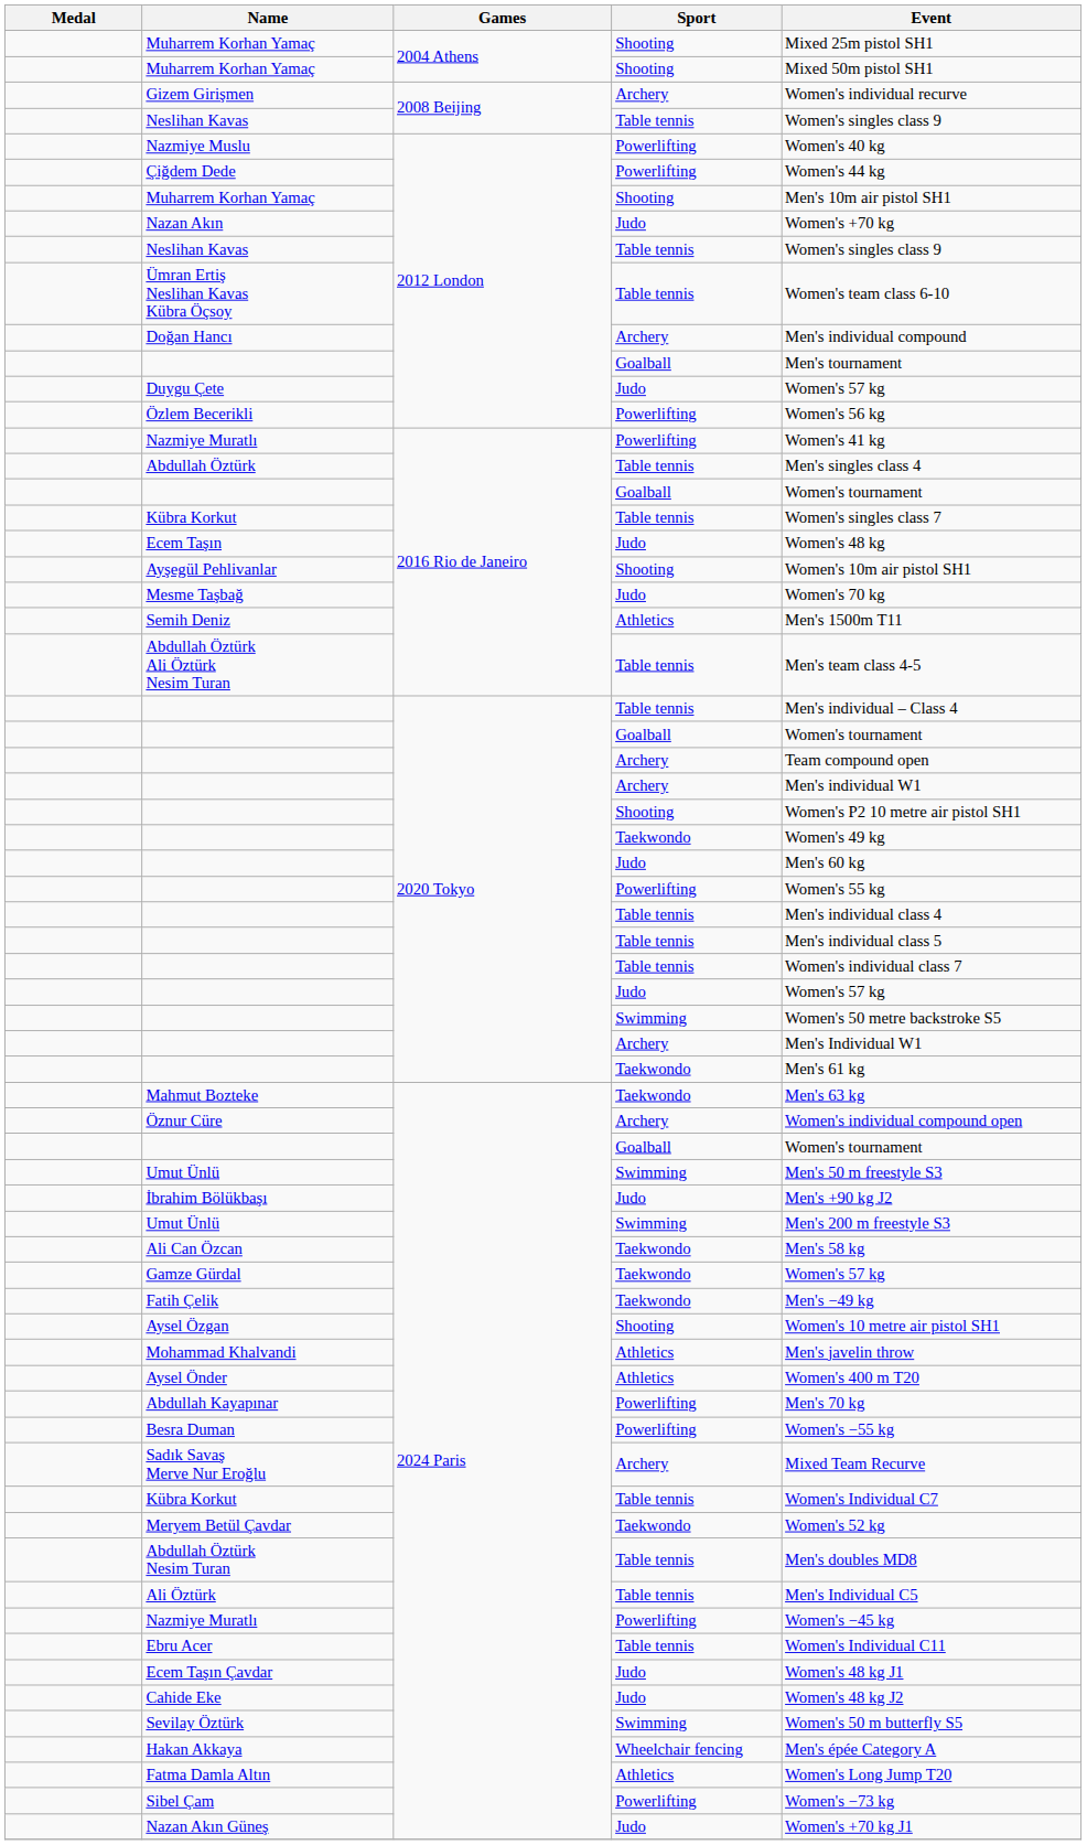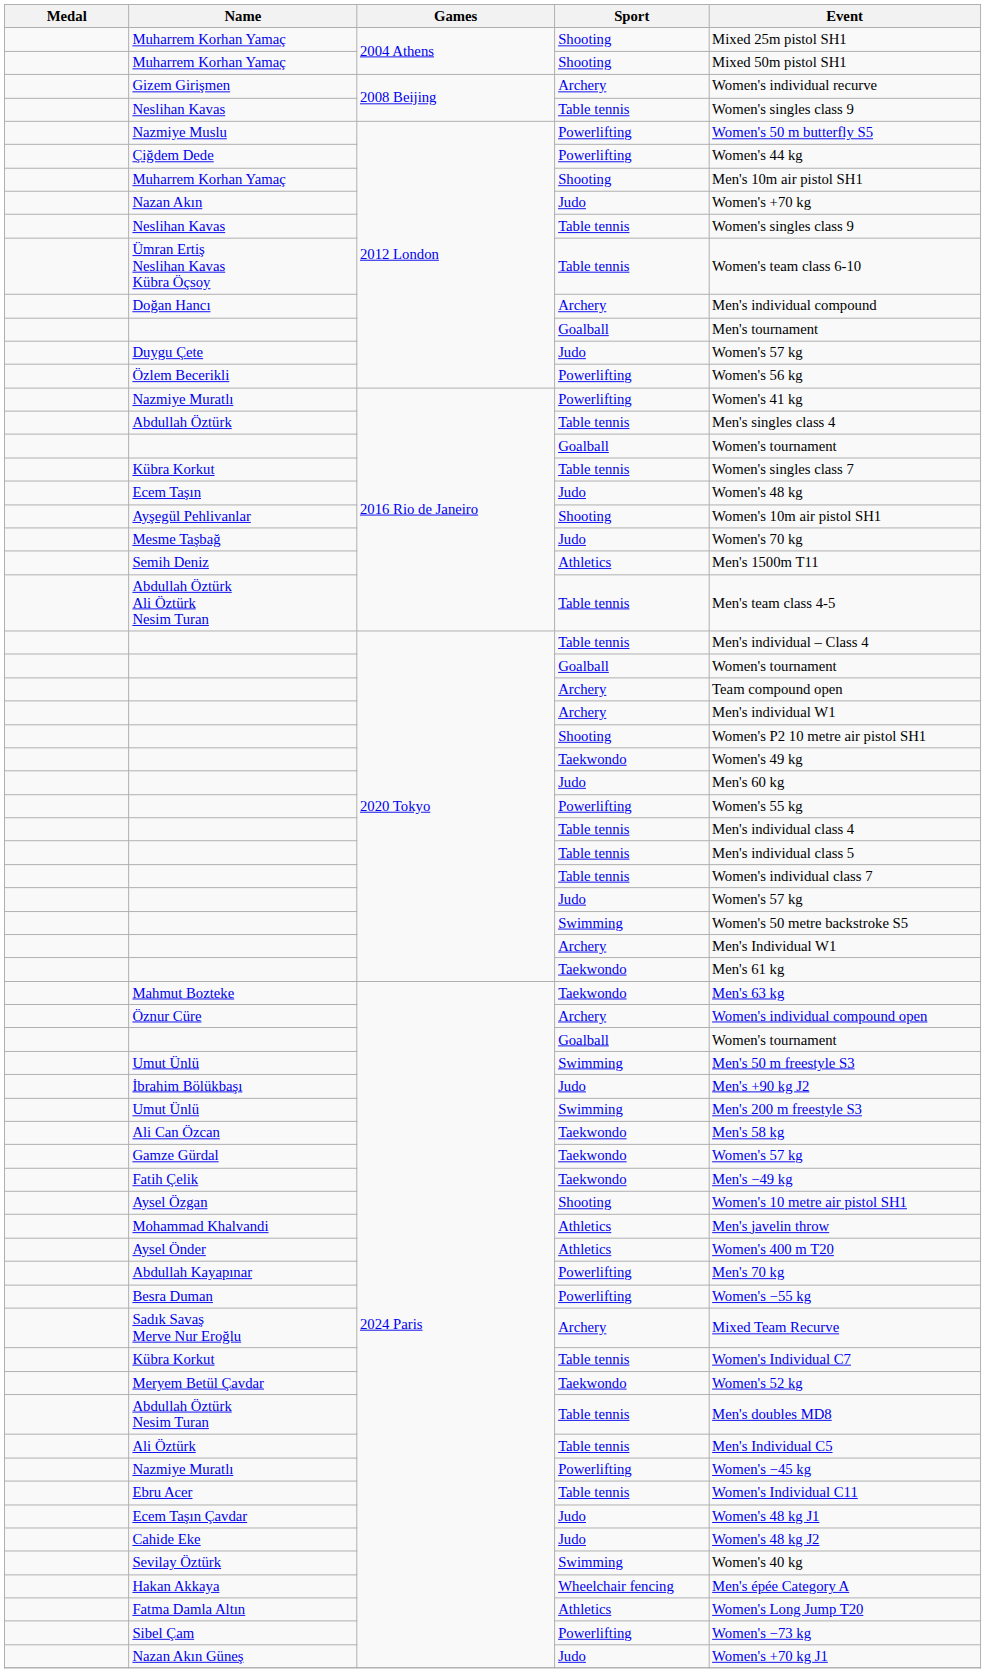 <table class="wikitable sortable">
 <tr>
 <th style="width:8em">Medal</th>
 <th style="width:15em">Name</th>
 <th style="width:13em">Games</th>
 <th style="width:10em">Sport</th>
 <th style="width:18em">Event</th>
 </tr>
 <tr>
 <td></td>
 <td><a href='#'>Muharrem Korhan Yamaç</a></td>
 <td rowspan="2"> <a href='#'>2004 Athens</a></td>
 <td> <a href='#'>Shooting</a></td>
 <td>Mixed 25m pistol SH1</td>
 </tr>
 <tr>
 <td></td>
 <td><a href='#'>Muharrem Korhan Yamaç</a></td>
 <td> <a href='#'>Shooting</a></td>
 <td>Mixed 50m pistol SH1</td>
 </tr>
 <tr>
 <td></td>
 <td><a href='#'>Gizem Girişmen</a></td>
 <td rowspan="2"> <a href='#'>2008 Beijing</a></td>
 <td> <a href='#'>Archery</a></td>
 <td>Women's individual recurve</td>
 </tr>
 <tr>
 <td></td>
 <td><a href='#'>Neslihan Kavas</a></td>
 <td> <a href='#'>Table tennis</a></td>
 <td>Women's singles class 9</td>
 </tr>
 <tr>
 <td></td>
 <td><a href='#'>Nazmiye Muslu</a></td>
 <td rowspan="10"> <a href='#'>2012 London</a></td>
 <td> <a href='#'>Powerlifting</a></td>
-<td>Women's 40 kg</td>
+<td><a href='#'>Women's 50 m butterfly S5</a></td>
 </tr>
 <tr>
 <td></td>
 <td><a href='#'>Çiğdem Dede</a></td>
 <td> <a href='#'>Powerlifting</a></td>
 <td>Women's 44 kg</td>
 </tr>
 <tr>
 <td></td>
 <td><a href='#'>Muharrem Korhan Yamaç</a></td>
 <td> <a href='#'>Shooting</a></td>
 <td>Men's 10m air pistol SH1</td>
 </tr>
 <tr>
 <td></td>
 <td><a href='#'>Nazan Akın</a></td>
 <td> <a href='#'>Judo</a></td>
 <td>Women's +70 kg</td>
 </tr>
 <tr>
 <td></td>
 <td><a href='#'>Neslihan Kavas</a></td>
 <td>  <a href='#'>Table tennis</a></td>
 <td>Women's singles class 9</td>
 </tr>
 <tr>
 <td></td>
 <td><a href='#'>Ümran Ertiş</a><br> <a href='#'>Neslihan Kavas</a><br> <a href='#'>Kübra Öçsoy</a></td>
 <td> <a href='#'>Table tennis</a></td>
 <td>Women's team class 6-10</td>
 </tr>
 <tr>
 <td></td>
 <td><a href='#'>Doğan Hancı</a></td>
 <td>  <a href='#'>Archery</a></td>
 <td>Men's individual compound</td>
 </tr>
 <tr>
 <td></td>
 <td><br></td>
 <td> <a href='#'>Goalball</a></td>
 <td>Men's tournament</td>
 </tr>
 <tr>
 <td></td>
 <td><a href='#'>Duygu Çete</a></td>
 <td> <a href='#'>Judo</a></td>
 <td>Women's 57 kg</td>
 </tr>
 <tr>
 <td></td>
 <td><a href='#'>Özlem Becerikli</a></td>
 <td>  <a href='#'>Powerlifting</a></td>
 <td>Women's 56 kg</td>
 </tr>
 <tr>
 <td></td>
 <td><a href='#'>Nazmiye Muratlı</a></td>
 <td rowspan="9"> <a href='#'>2016 Rio de Janeiro</a></td>
 <td>  <a href='#'>Powerlifting</a></td>
 <td>Women's 41 kg</td>
 </tr>
 <tr>
 <td></td>
 <td><a href='#'>Abdullah Öztürk</a></td>
 <td> <a href='#'>Table tennis</a></td>
 <td>Men's singles class 4</td>
 </tr>
 <tr>
 <td></td>
 <td><br></td>
 <td> <a href='#'>Goalball</a></td>
 <td>Women's tournament</td>
 </tr>
 <tr>
 <td></td>
 <td><a href='#'>Kübra Korkut</a></td>
 <td> <a href='#'>Table tennis</a></td>
 <td>Women's singles class 7</td>
 </tr>
 <tr>
 <td></td>
 <td><a href='#'>Ecem Taşın</a></td>
 <td><a href='#'>Judo</a></td>
 <td>Women's 48 kg</td>
 </tr>
 <tr>
 <td></td>
 <td><a href='#'>Ayşegül Pehlivanlar</a></td>
 <td><a href='#'>Shooting</a></td>
 <td>Women's 10m air pistol SH1</td>
 </tr>
 <tr>
 <td></td>
 <td><a href='#'>Mesme Taşbağ</a></td>
 <td> <a href='#'>Judo</a></td>
 <td>Women's 70 kg</td>
 </tr>
 <tr>
 <td></td>
 <td><a href='#'>Semih Deniz</a></td>
 <td> <a href='#'>Athletics</a></td>
 <td>Men's 1500m T11</td>
 </tr>
 <tr>
 <td></td>
 <td><a href='#'>Abdullah Öztürk</a><br> <a href='#'>Ali Öztürk</a><br> <a href='#'>Nesim Turan</a></td>
 <td> <a href='#'>Table tennis</a></td>
 <td>Men's team class 4-5</td>
 </tr>
 <tr>
 <td></td>
 <td></td>
 <td rowspan="15"> <a href='#'>2020 Tokyo</a></td>
 <td> <a href='#'>Table tennis</a></td>
 <td>Men's individual – Class 4</td>
 </tr>
 <tr>
 <td></td>
 <td><br></td>
 <td> <a href='#'>Goalball</a></td>
 <td>Women's tournament</td>
 </tr>
 <tr>
 <td></td>
 <td><br></td>
 <td>  <a href='#'>Archery</a></td>
 <td>Team compound open</td>
 </tr>
 <tr>
 <td></td>
 <td></td>
 <td>  <a href='#'>Archery</a></td>
 <td>Men's individual W1</td>
 </tr>
 <tr>
 <td></td>
 <td></td>
 <td> <a href='#'>Shooting</a></td>
 <td>Women's P2 10 metre air pistol SH1</td>
 </tr>
 <tr>
 <td></td>
 <td></td>
 <td>  <a href='#'>Taekwondo</a></td>
 <td>Women's 49 kg</td>
 </tr>
 <tr>
 <td></td>
 <td></td>
 <td> <a href='#'>Judo</a></td>
 <td>Men's 60 kg</td>
 </tr>
 <tr>
 <td></td>
 <td></td>
 <td> <a href='#'>Powerlifting</a></td>
 <td>Women's 55 kg</td>
 </tr>
 <tr>
 <td></td>
 <td></td>
 <td><a href='#'>Table tennis</a></td>
 <td>Men's individual class 4</td>
 </tr>
 <tr>
 <td></td>
 <td></td>
 <td> <a href='#'>Table tennis</a></td>
 <td>Men's individual class 5</td>
 </tr>
 <tr>
 <td></td>
 <td></td>
 <td><a href='#'>Table tennis</a></td>
 <td>Women's individual class 7</td>
 </tr>
 <tr>
 <td></td>
 <td></td>
 <td><a href='#'>Judo</a></td>
 <td>Women's 57 kg</td>
 </tr>
 <tr>
 <td></td>
 <td></td>
 <td><a href='#'>Swimming</a></td>
 <td>Women's 50 metre backstroke S5</td>
 </tr>
 <tr>
 <td></td>
 <td></td>
 <td> <a href='#'>Archery</a></td>
 <td>Men's Individual W1</td>
 </tr>
 <tr>
 <td></td>
 <td></td>
 <td><a href='#'>Taekwondo</a></td>
 <td>Men's 61 kg</td>
 </tr>
 <tr>
 <td></td>
 <td><a href='#'>Mahmut Bozteke</a></td>
 <td rowspan="28"> <a href='#'>2024 Paris</a></td>
 <td> <a href='#'>Taekwondo</a></td>
 <td><a href='#'>Men's 63 kg</a></td>
 </tr>
 <tr>
 <td></td>
 <td><a href='#'>Öznur Cüre</a></td>
 <td> <a href='#'>Archery</a></td>
 <td><a href='#'>Women's individual compound open</a></td>
 </tr>
 <tr>
 <td></td>
 <td><br></td>
 <td> <a href='#'>Goalball</a></td>
 <td>Women's tournament</td>
 </tr>
 <tr>
 <td></td>
 <td><a href='#'>Umut Ünlü</a></td>
 <td> <a href='#'>Swimming</a></td>
 <td><a href='#'>Men's 50 m freestyle S3</a></td>
 </tr>
 <tr>
 <td></td>
 <td><a href='#'>İbrahim Bölükbaşı</a></td>
 <td><a href='#'>Judo</a></td>
 <td><a href='#'>Men's +90 kg J2</a></td>
 </tr>
 <tr>
 <td></td>
 <td><a href='#'>Umut Ünlü</a></td>
 <td> <a href='#'>Swimming</a></td>
 <td><a href='#'>Men's 200 m freestyle S3</a></td>
 </tr>
 <tr>
 <td></td>
 <td><a href='#'>Ali Can Özcan</a></td>
 <td><a href='#'>Taekwondo</a></td>
 <td><a href='#'>Men's 58 kg</a></td>
 </tr>
 <tr>
 <td></td>
 <td><a href='#'>Gamze Gürdal</a></td>
 <td> <a href='#'>Taekwondo</a></td>
 <td><a href='#'>Women's 57 kg</a></td>
 </tr>
 <tr>
 <td></td>
 <td><a href='#'>Fatih Çelik</a></td>
 <td> <a href='#'>Taekwondo</a></td>
 <td><a href='#'>Men's −49 kg</a></td>
 </tr>
 <tr>
 <td></td>
 <td><a href='#'>Aysel Özgan</a></td>
 <td> <a href='#'>Shooting</a></td>
 <td><a href='#'>Women's 10 metre air pistol SH1</a></td>
 </tr>
 <tr>
 <td></td>
 <td><a href='#'>Mohammad Khalvandi</a></td>
 <td> <a href='#'>Athletics</a></td>
 <td><a href='#'>Men's javelin throw</a></td>
 </tr>
 <tr>
 <td></td>
 <td><a href='#'>Aysel Önder</a></td>
 <td> <a href='#'>Athletics</a></td>
 <td><a href='#'>Women's 400 m T20</a></td>
 </tr>
 <tr>
 <td></td>
 <td><a href='#'>Abdullah Kayapınar</a></td>
 <td> <a href='#'>Powerlifting</a></td>
 <td><a href='#'>Men's 70 kg</a></td>
 </tr>
 <tr>
 <td></td>
 <td><a href='#'>Besra Duman</a></td>
 <td> <a href='#'>Powerlifting</a></td>
 <td><a href='#'>Women's −55 kg</a></td>
 </tr>
 <tr>
 <td></td>
 <td><a href='#'>Sadık Savaş</a><br><a href='#'>Merve Nur Eroğlu</a></td>
 <td> <a href='#'>Archery</a></td>
 <td><a href='#'>Mixed Team Recurve</a></td>
 </tr>
 <tr>
 <td></td>
 <td><a href='#'>Kübra Korkut</a></td>
 <td> <a href='#'>Table tennis</a></td>
 <td><a href='#'>Women's Individual C7</a></td>
 </tr>
 <tr>
 <td></td>
 <td><a href='#'>Meryem Betül Çavdar</a></td>
 <td> <a href='#'>Taekwondo</a></td>
 <td><a href='#'>Women's 52 kg</a></td>
 </tr>
 <tr>
 <td></td>
 <td><a href='#'>Abdullah Öztürk</a><br><a href='#'>Nesim Turan</a></td>
 <td> <a href='#'>Table tennis</a></td>
 <td><a href='#'>Men's doubles MD8</a></td>
 </tr>
 <tr>
 <td></td>
 <td><a href='#'>Ali Öztürk</a></td>
 <td>  <a href='#'>Table tennis</a></td>
 <td><a href='#'>Men's Individual C5</a></td>
 </tr>
 <tr>
 <td></td>
 <td><a href='#'>Nazmiye Muratlı</a></td>
 <td> <a href='#'>Powerlifting</a></td>
 <td><a href='#'>Women's −45 kg</a></td>
 </tr>
 <tr>
 <td></td>
 <td><a href='#'>Ebru Acer</a></td>
 <td> <a href='#'>Table tennis</a></td>
 <td><a href='#'>Women's Individual C11</a></td>
 </tr>
 <tr>
 <td></td>
 <td><a href='#'>Ecem Taşın Çavdar</a></td>
 <td><a href='#'>Judo</a></td>
 <td><a href='#'>Women's 48 kg J1</a></td>
 </tr>
 <tr>
 <td></td>
 <td><a href='#'>Cahide Eke</a></td>
 <td><a href='#'>Judo</a></td>
 <td><a href='#'>Women's 48 kg J2</a></td>
 </tr>
 <tr>
 <td></td>
 <td><a href='#'>Sevilay Öztürk</a></td>
 <td><a href='#'>Swimming</a></td>
-<td><a href='#'>Women's 50 m butterfly S5</a></td>
+<td>Women's 40 kg</td>
 </tr>
 <tr>
 <td></td>
 <td><a href='#'>Hakan Akkaya</a></td>
 <td> <a href='#'>Wheelchair fencing</a></td>
 <td><a href='#'>Men's épée Category A</a></td>
 </tr>
 <tr>
 <td></td>
 <td><a href='#'>Fatma Damla Altın</a></td>
 <td> <a href='#'>Athletics</a></td>
 <td><a href='#'>Women's Long Jump T20</a></td>
 </tr>
 <tr>
 <td></td>
 <td><a href='#'>Sibel Çam</a></td>
 <td> <a href='#'>Powerlifting</a></td>
 <td><a href='#'>Women's −73 kg</a></td>
 </tr>
 <tr>
 <td></td>
 <td><a href='#'>Nazan Akın Güneş</a></td>
 <td><a href='#'>Judo</a></td>
 <td><a href='#'>Women's +70 kg J1</a></td>
 </tr>
 <tr>
 </tr>
 </table>
